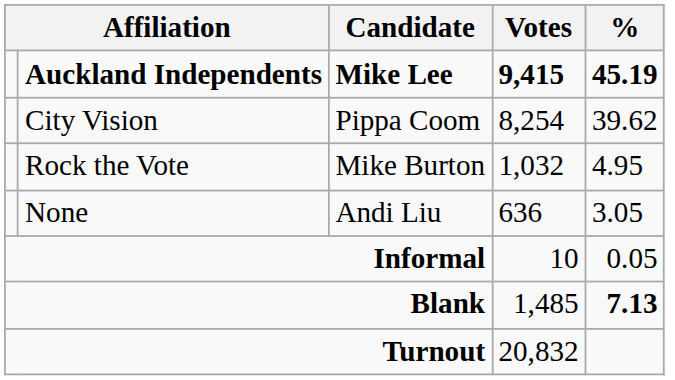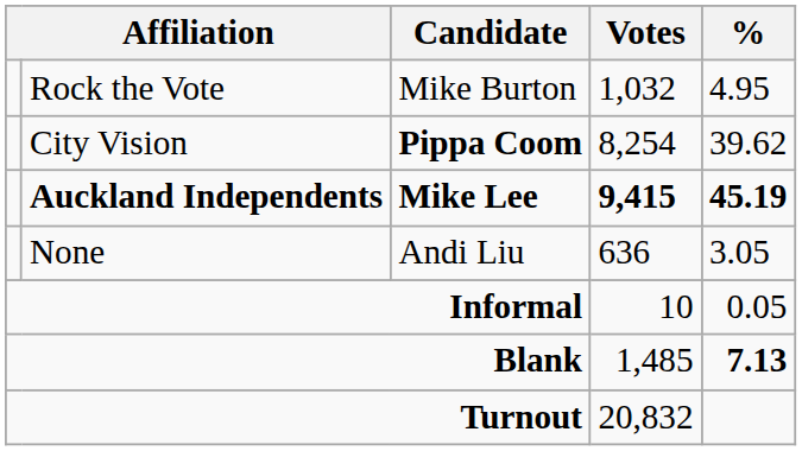 <table class="wikitable col4right col5right">
 <tr>
 <th colspan="2">Affiliation</th>
 <th>Candidate</th>
 <th>Votes</th>
 <th>%</th>
 </tr>
 <tr>
 <td></td>
-<td><strong>Auckland Independents</strong></td>
-<td><strong>Mike Lee</strong></td>
-<td><strong>9,415</strong></td>
-<td><strong>45.19</strong></td>
+<td>Rock the Vote</td>
+<td>Mike Burton</td>
+<td>1,032</td>
+<td>4.95</td>
 </tr>
 <tr>
 <td></td>
 <td>City Vision</td>
-<td>Pippa Coom</td>
+<td><strong>Pippa Coom</strong></td>
 <td>8,254</td>
 <td>39.62</td>
 </tr>
 <tr>
 <td></td>
-<td>Rock the Vote</td>
-<td>Mike Burton</td>
-<td>1,032</td>
-<td>4.95</td>
+<td><strong>Auckland Independents</strong></td>
+<td><strong>Mike Lee</strong></td>
+<td><strong>9,415</strong></td>
+<td><strong>45.19</strong></td>
 </tr>
 <tr>
 <td></td>
 <td>None</td>
 <td>Andi Liu</td>
 <td>636</td>
 <td>3.05</td>
 </tr>
 <tr>
 <td colspan="3" style="text-align:right"><strong>Informal</strong></td>
 <td style="text-align:right">10</td>
 <td style="text-align:right">0.05</td>
 </tr>
 <tr>
 <td colspan="3" style="text-align:right"><strong>Blank</strong></td>
 <td style="text-align:right">1,485</td>
 <td style="text-align:right"><strong>7.13</strong></td>
 </tr>
 <tr>
 <td colspan="3" style="text-align:right"><strong>Turnout</strong></td>
 <td style="text-align:right">20,832</td>
 <td></td>
 </tr>
 </table>
